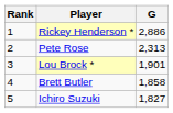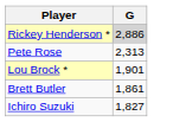 <table class="wikitable" style="float:left;">
 <tr style="white-space:nowrap;">
-<th>Rank</th>
 <th>Player</th>
 <th>G</th>
 </tr>
 <tr>
-<td>1</td>
 <td style="background:#ffffbb;"><a href='#'>Rickey Henderson</a> *</td>
-<td>2,886</td>
+<td style="background: lightgrey;">2,886</td>
 </tr>
 <tr>
-<td>2</td>
 <td><a href='#'>Pete Rose</a></td>
 <td>2,313</td>
 </tr>
 <tr>
-<td>3</td>
 <td style="background:#ffffbb;"><a href='#'>Lou Brock</a> *</td>
 <td>1,901</td>
 </tr>
 <tr>
-<td>4</td>
 <td><a href='#'>Brett Butler</a></td>
-<td>1,858</td>
+<td>1,861</td>
 </tr>
 <tr>
-<td>5</td>
 <td><a href='#'>Ichiro Suzuki</a></td>
 <td>1,827</td>
 </tr>
 </table>
